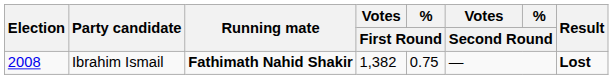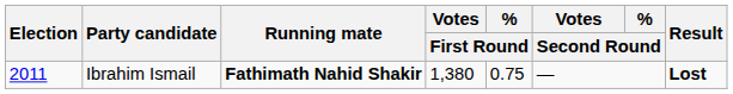 <table class="wikitable">
 <tr>
 <th rowspan="2"><strong>Election</strong></th>
 <th rowspan="2"><strong>Party candidate</strong></th>
 <th rowspan="2"><strong>Running mate</strong></th>
 <th><strong>Votes</strong></th>
 <th><strong>%</strong></th>
 <th><strong>Votes</strong></th>
 <th><strong>%</strong></th>
 <th rowspan="2"><strong>Result</strong></th>
 </tr>
 <tr>
 <th colspan="2">First Round</th>
 <th colspan="2">Second Round</th>
 </tr>
 <tr>
-<td><a href='#'>2008</a></td>
+<td><a href='#'>2011</a></td>
 <td>Ibrahim Ismail</td>
 <td><strong>Fathimath Nahid Shakir</strong></td>
-<td>1,382</td>
+<td>1,380</td>
 <td>0.75</td>
 <td colspan="2">—</td>
 <td><strong>Lost</strong> </td>
 </tr>
 </table>
